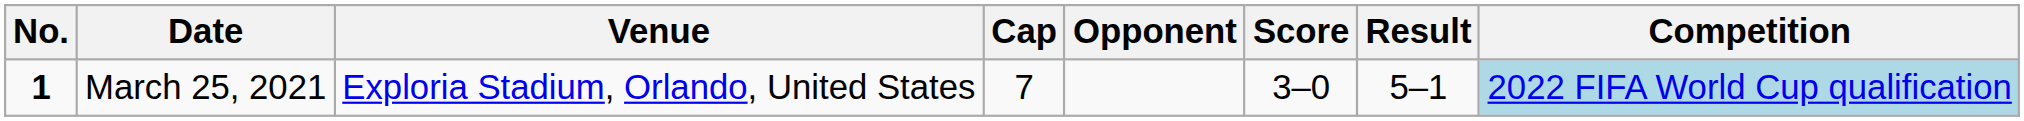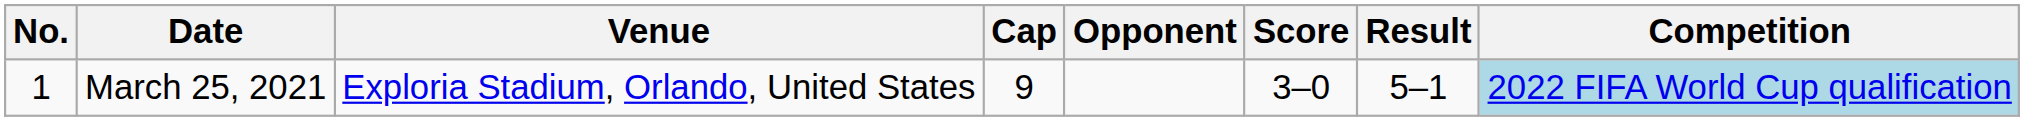 <table class="wikitable sortable">
 <tr>
 <th scope="col">No.</th>
 <th scope="col">Date</th>
 <th scope="col">Venue</th>
 <th scope="col">Cap</th>
 <th scope="col">Opponent</th>
 <th scope="col">Score</th>
 <th scope="col">Result</th>
 <th scope="col">Competition</th>
 </tr>
 <tr>
-<td align="center"><strong>1</strong></td>
+<td align="center">1</td>
 <td>March 25, 2021</td>
 <td><a href='#'>Exploria Stadium</a>, <a href='#'>Orlando</a>, United States</td>
-<td align="center">7</td>
+<td align="center">9</td>
 <td></td>
 <td align="center">3–0</td>
 <td align="center">5–1</td>
 <td style="background: lightblue;"><a href='#'>2022 FIFA World Cup qualification</a></td>
 </tr>
 </table>
